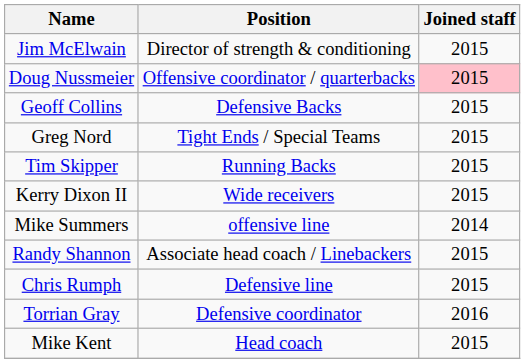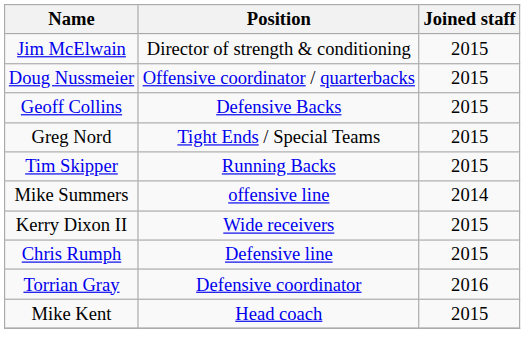 <table class="wikitable">
 <tr>
 <th>Name</th>
 <th>Position</th>
 <th>Joined staff</th>
 </tr>
 <tr align="center">
 <td><a href='#'>Jim McElwain</a></td>
 <td>Director of strength & conditioning</td>
 <td>2015</td>
 </tr>
 <tr align="center">
 <td><a href='#'>Doug Nussmeier</a></td>
 <td><a href='#'>Offensive coordinator</a> / <a href='#'>quarterbacks</a></td>
-<td style="background: pink;">2015</td>
+<td>2015</td>
 </tr>
 <tr align="center">
 <td><a href='#'>Geoff Collins</a></td>
 <td><a href='#'>Defensive Backs</a></td>
 <td>2015</td>
 </tr>
 <tr align="center">
 <td>Greg Nord</td>
 <td><a href='#'>Tight Ends</a> / Special Teams</td>
 <td>2015</td>
 </tr>
 <tr align="center">
 <td><a href='#'>Tim Skipper</a></td>
 <td><a href='#'>Running Backs</a></td>
 <td>2015</td>
 </tr>
 <tr align="center">
-<td>Kerry Dixon II</td>
-<td><a href='#'>Wide receivers</a></td>
-<td>2015</td>
-</tr>
-<tr align="center">
 <td>Mike Summers</td>
 <td><a href='#'>offensive line</a></td>
 <td>2014</td>
 </tr>
 <tr align="center">
-<td><a href='#'>Randy Shannon</a></td>
-<td>Associate head coach / <a href='#'>Linebackers</a></td>
+<td>Kerry Dixon II</td>
+<td><a href='#'>Wide receivers</a></td>
 <td>2015</td>
 </tr>
 <tr align="center">
 <td><a href='#'>Chris Rumph</a></td>
 <td><a href='#'>Defensive line</a></td>
 <td>2015</td>
 </tr>
 <tr align="center">
 <td><a href='#'>Torrian Gray</a></td>
 <td><a href='#'>Defensive coordinator</a></td>
 <td>2016</td>
 </tr>
 <tr align="center">
 <td>Mike Kent</td>
 <td><a href='#'>Head coach</a></td>
 <td>2015</td>
 </tr>
 <tr align="center">
 </tr>
 </table>
